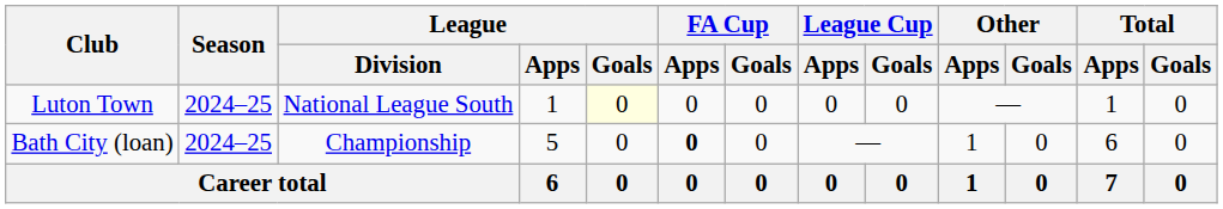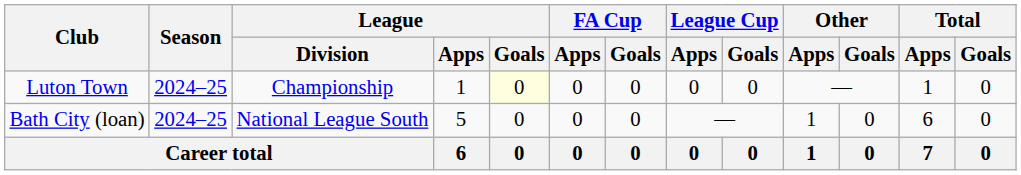 <table class="wikitable" style="text-align: center">
 <tr>
 <th rowspan="2">Club</th>
 <th rowspan="2">Season</th>
 <th colspan="3">League</th>
 <th colspan="2"><a href='#'>FA Cup</a></th>
 <th colspan="2"><a href='#'>League Cup</a></th>
 <th colspan="2">Other</th>
 <th colspan="2">Total</th>
 </tr>
 <tr>
 <th>Division</th>
 <th>Apps</th>
 <th>Goals</th>
 <th>Apps</th>
 <th>Goals</th>
 <th>Apps</th>
 <th>Goals</th>
 <th>Apps</th>
 <th>Goals</th>
 <th>Apps</th>
 <th>Goals</th>
 </tr>
 <tr>
 <td><a href='#'>Luton Town</a></td>
 <td><a href='#'>2024–25</a></td>
-<td><a href='#'>National League South</a></td>
+<td><a href='#'>Championship</a></td>
 <td>1</td>
 <td style="background: lightyellow;">0</td>
 <td>0</td>
 <td>0</td>
 <td>0</td>
 <td>0</td>
 <td colspan="2">—</td>
 <td>1</td>
 <td>0</td>
 </tr>
 <tr>
 <td><a href='#'>Bath City</a> (loan)</td>
 <td><a href='#'>2024–25</a></td>
-<td><a href='#'>Championship</a></td>
+<td><a href='#'>National League South</a></td>
 <td>5</td>
 <td>0</td>
-<td><strong>0</strong></td>
+<td>0</td>
 <td>0</td>
 <td colspan="2">—</td>
 <td>1</td>
 <td>0</td>
 <td>6</td>
 <td>0</td>
 </tr>
 <tr>
 <th colspan="3">Career total</th>
 <th>6</th>
 <th>0</th>
 <th>0</th>
 <th>0</th>
 <th>0</th>
 <th>0</th>
 <th>1</th>
 <th>0</th>
 <th>7</th>
 <th>0</th>
 </tr>
 </table>
